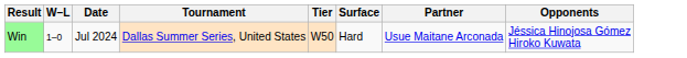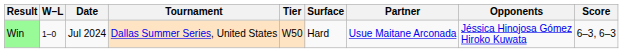 <table class="sortable wikitable">
 <tr>
 <th>Result</th>
 <th class="unsortable">W–L</th>
 <th>Date</th>
 <th>Tournament</th>
 <th>Tier</th>
 <th>Surface</th>
 <th>Partner</th>
 <th>Opponents</th>
+<th class="unsortable">Score</th>
 </tr>
 <tr>
 <td style="background:#98fb98;">Win</td>
 <td><small>1–0</small></td>
 <td>Jul 2024</td>
 <td style="background:#ffe4c4;"><a href='#'>Dallas Summer Series</a>, United States</td>
 <td style="background:#ffe4c4;">W50</td>
 <td>Hard</td>
 <td> <a href='#'>Usue Maitane Arconada</a></td>
 <td> <a href='#'>Jéssica Hinojosa Gómez</a> <br>  <a href='#'>Hiroko Kuwata</a></td>
+<td>6–3, 6–3</td>
 </tr>
 </table>
